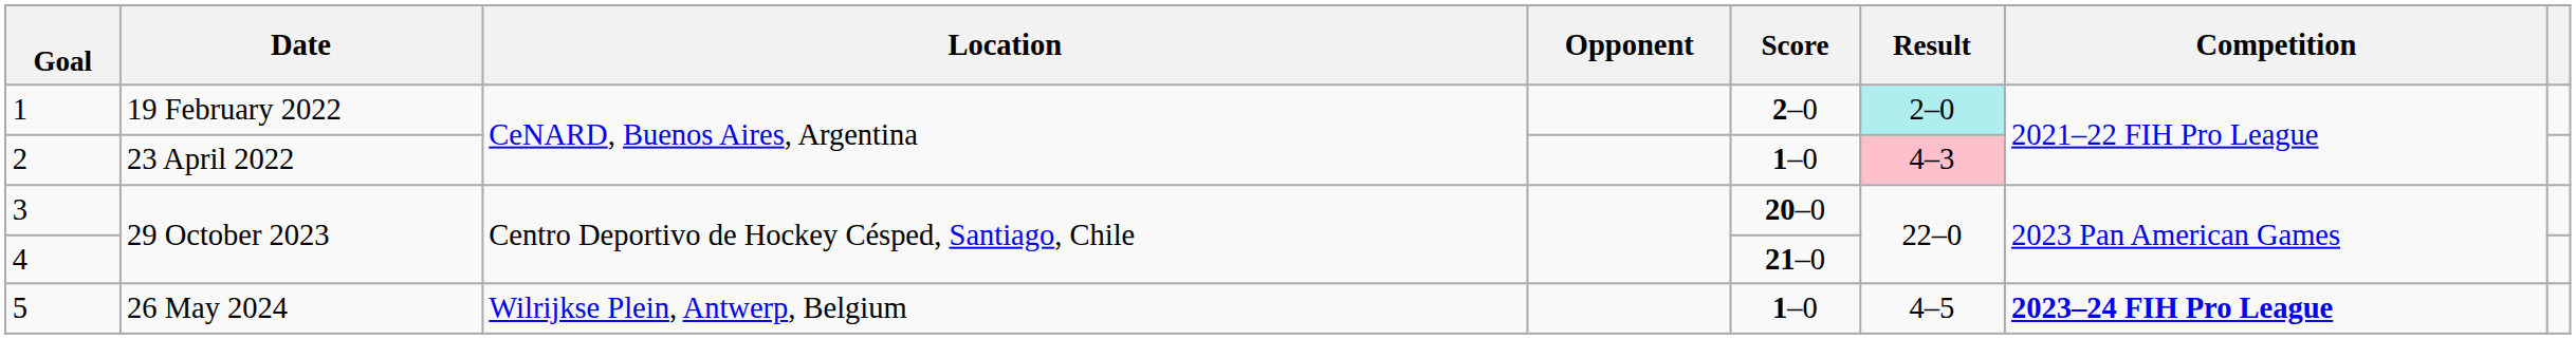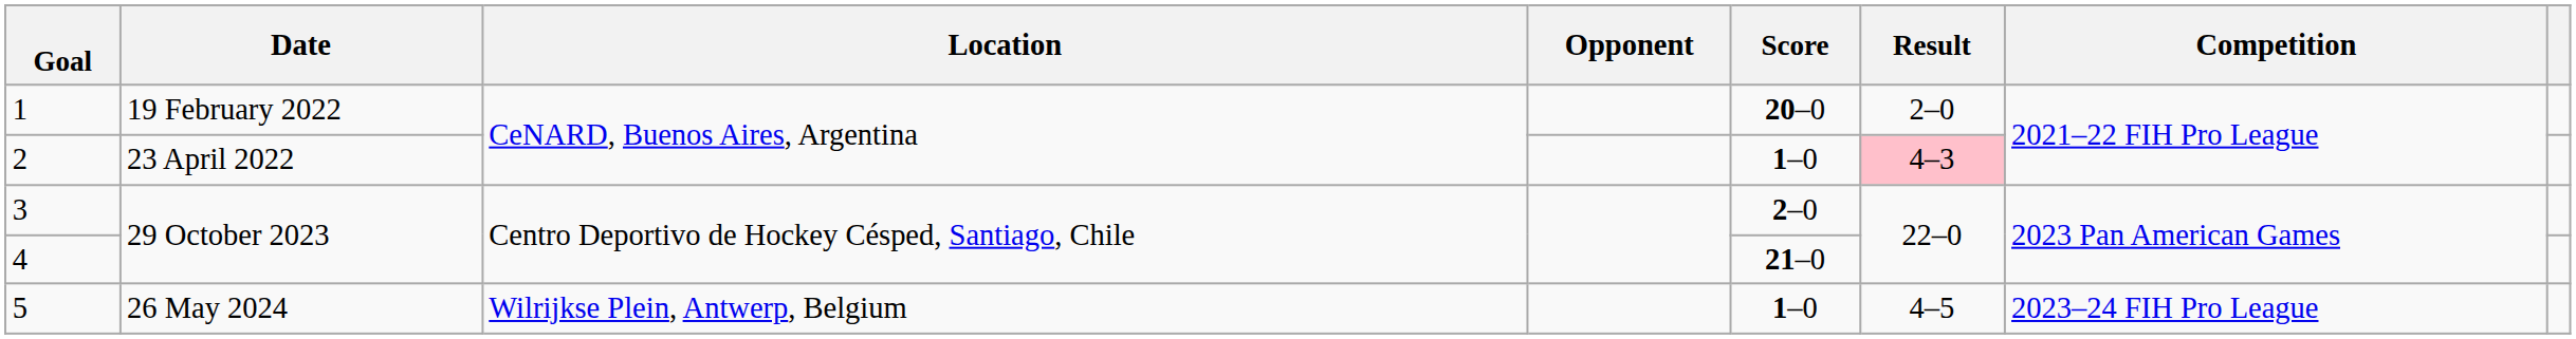 <table class="wikitable sortable" style="font-size:90%" width=97%>
 <tr>
 <th style="font-size:95%;" data-sort-type=number><br>Goal</th>
 <th align=center>Date</th>
 <th>Location</th>
 <th width=90>Opponent</th>
 <th data-sort-type="number" style="font-size:95%">Score</th>
 <th data-sort-type="number" style="font-size:95%">Result</th>
 <th>Competition</th>
 <th></th>
 </tr>
 <tr>
 <td>1</td>
 <td>19 February 2022</td>
 <td rowspan=2><a href='#'>CeNARD</a>, <a href='#'>Buenos Aires</a>, Argentina</td>
 <td></td>
-<td align="center"><strong>2</strong>–0</td>
-<td align="center" style="background: paleturquoise;">2–0</td>
+<td align="center"><strong>20</strong>–0</td>
+<td align="center">2–0</td>
 <td rowspan=2><a href='#'>2021–22 FIH Pro League</a></td>
 <td></td>
 </tr>
 <tr>
 <td>2</td>
 <td>23 April 2022</td>
 <td></td>
 <td align="center"><strong>1</strong>–0</td>
 <td align="center" style="background: pink;">4–3</td>
 <td></td>
 </tr>
 <tr>
 <td>3</td>
 <td rowspan=2>29 October 2023</td>
 <td rowspan=2>Centro Deportivo de Hockey Césped, <a href='#'>Santiago</a>, Chile</td>
 <td rowspan=2></td>
-<td align="center"><strong>20</strong>–0</td>
+<td align="center"><strong>2</strong>–0</td>
 <td rowspan=2; align="center">22–0</td>
 <td rowspan=2><a href='#'>2023 Pan American Games</a></td>
 <td></td>
 </tr>
 <tr>
 <td>4</td>
 <td align="center"><strong>21</strong>–0</td>
 </tr>
 <tr>
 <td>5</td>
 <td>26 May 2024</td>
 <td><a href='#'>Wilrijkse Plein</a>, <a href='#'>Antwerp</a>, Belgium</td>
 <td></td>
 <td align="center"><strong>1</strong>–0</td>
 <td align="center">4–5</td>
-<td><strong><a href='#'>2023–24 FIH Pro League</a></strong></td>
+<td><a href='#'>2023–24 FIH Pro League</a></td>
 <td></td>
 </tr>
 </table>
